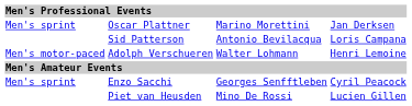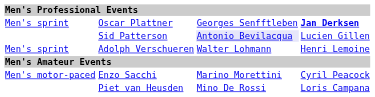 <table>
 <tr bgcolor="#cccccc">
 <td colspan=7><strong>Men's Professional Events</strong></td>
 </tr>
 <tr>
 <td><a href='#'>Men's sprint</a> <br></td>
 <td><a href='#'>Oscar Plattner</a><br></td>
-<td><a href='#'>Marino Morettini</a> <br></td>
-<td><a href='#'>Jan Derksen</a><br></td>
+<td><a href='#'>Georges Senfftleben</a><br></td>
+<td><strong><a href='#'>Jan Derksen</a><br></strong></td>
 </tr>
 <tr>
 <td><br></td>
 <td><a href='#'>Sid Patterson</a><br></td>
-<td><a href='#'>Antonio Bevilacqua</a><br></td>
-<td><a href='#'>Loris Campana</a><br></td>
+<td style="background: lavender;"><a href='#'>Antonio Bevilacqua</a><br></td>
+<td><a href='#'>Lucien Gillen</a><br></td>
 </tr>
 <tr>
-<td><a href='#'>Men's motor-paced</a><br></td>
+<td><a href='#'>Men's sprint</a> <br></td>
 <td><a href='#'>Adolph Verschueren</a><br></td>
 <td><a href='#'>Walter Lohmann</a><br></td>
 <td><a href='#'>Henri Lemoine</a><br></td>
 </tr>
 <tr bgcolor="#cccccc">
 <td colspan=7><strong>Men's Amateur Events</strong></td>
 </tr>
 <tr>
-<td><a href='#'>Men's sprint</a> <br></td>
+<td><a href='#'>Men's motor-paced</a><br></td>
 <td><a href='#'>Enzo Sacchi</a> <br></td>
-<td><a href='#'>Georges Senfftleben</a><br></td>
+<td><a href='#'>Marino Morettini</a> <br></td>
 <td><a href='#'>Cyril Peacock</a> <br></td>
 </tr>
 <tr>
 <td><br></td>
 <td><a href='#'>Piet van Heusden</a><br></td>
 <td><a href='#'>Mino De Rossi</a><br></td>
-<td><a href='#'>Lucien Gillen</a><br></td>
+<td><a href='#'>Loris Campana</a><br></td>
 </tr>
 </table>
